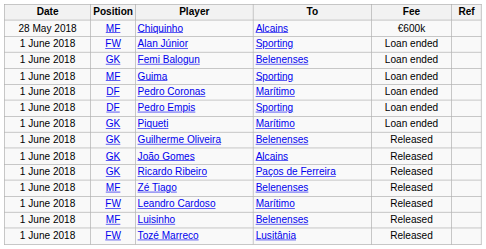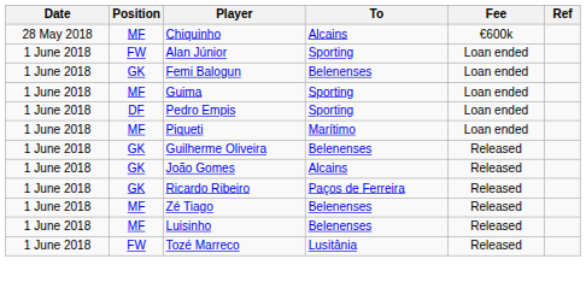 <table class="wikitable" style="text-align: center;">
 <tr>
 <th width=130>Date</th>
 <th width=60>Position</th>
 <th width=180>Player</th>
 <th width=180>To</th>
 <th width=120>Fee</th>
 <th width=40>Ref</th>
 </tr>
 <tr>
 <td>28 May 2018</td>
 <td><a href='#'>MF</a></td>
 <td style="text-align:left;"> <a href='#'>Chiquinho</a></td>
 <td style="text-align:left;"> <a href='#'>Alcains</a></td>
 <td>€600k</td>
 <td></td>
 </tr>
 <tr>
 <td>1 June 2018</td>
 <td><a href='#'>FW</a></td>
 <td style="text-align:left;"> <a href='#'>Alan Júnior</a></td>
 <td style="text-align:left;"> <a href='#'>Sporting</a></td>
 <td>Loan ended</td>
 <td></td>
 </tr>
 <tr>
 <td>1 June 2018</td>
 <td><a href='#'>GK</a></td>
 <td style="text-align:left;"> <a href='#'>Femi Balogun</a></td>
 <td style="text-align:left;"> <a href='#'>Belenenses</a></td>
 <td>Loan ended</td>
 <td></td>
 </tr>
 <tr>
 <td>1 June 2018</td>
 <td><a href='#'>MF</a></td>
 <td style="text-align:left;"> <a href='#'>Guima</a></td>
 <td style="text-align:left;"> <a href='#'>Sporting</a></td>
 <td>Loan ended</td>
 <td></td>
 </tr>
 <tr>
 <td>1 June 2018</td>
 <td><a href='#'>DF</a></td>
-<td style="text-align:left;"> <a href='#'>Pedro Coronas</a></td>
-<td style="text-align:left;"> <a href='#'>Marítimo</a></td>
-<td>Loan ended</td>
-<td></td>
-</tr>
-<tr>
-<td>1 June 2018</td>
-<td><a href='#'>DF</a></td>
 <td style="text-align:left;"> <a href='#'>Pedro Empis</a></td>
 <td style="text-align:left;"> <a href='#'>Sporting</a></td>
 <td>Loan ended</td>
 <td></td>
 </tr>
 <tr>
 <td>1 June 2018</td>
-<td><a href='#'>GK</a></td>
+<td><a href='#'>MF</a></td>
 <td style="text-align:left;"> <a href='#'>Piqueti</a></td>
 <td style="text-align:left;"> <a href='#'>Marítimo</a></td>
 <td>Loan ended</td>
 <td></td>
 </tr>
 <tr>
 <td>1 June 2018</td>
 <td><a href='#'>GK</a></td>
 <td style="text-align:left;"> <a href='#'>Guilherme Oliveira</a></td>
 <td style="text-align:left;"> <a href='#'>Belenenses</a></td>
 <td>Released</td>
 <td></td>
 </tr>
 <tr>
 <td>1 June 2018</td>
 <td><a href='#'>GK</a></td>
 <td style="text-align:left;"> <a href='#'>João Gomes</a></td>
 <td style="text-align:left;"> <a href='#'>Alcains</a></td>
 <td>Released</td>
 <td></td>
 </tr>
 <tr>
 <td>1 June 2018</td>
 <td><a href='#'>GK</a></td>
 <td style="text-align:left;"> <a href='#'>Ricardo Ribeiro</a></td>
 <td style="text-align:left;"> <a href='#'>Paços de Ferreira</a></td>
 <td>Released</td>
 <td></td>
 </tr>
 <tr>
 <td>1 June 2018</td>
 <td><a href='#'>MF</a></td>
 <td style="text-align:left;"> <a href='#'>Zé Tiago</a></td>
 <td style="text-align:left;"> <a href='#'>Belenenses</a></td>
 <td>Released</td>
 <td></td>
 </tr>
 <tr>
 <td>1 June 2018</td>
-<td><a href='#'>FW</a></td>
-<td style="text-align:left;"> <a href='#'>Leandro Cardoso</a></td>
-<td style="text-align:left;"> <a href='#'>Marítimo</a></td>
-<td>Released</td>
-<td></td>
-</tr>
-<tr>
-<td>1 June 2018</td>
 <td><a href='#'>MF</a></td>
 <td style="text-align:left;"> <a href='#'>Luisinho</a></td>
 <td style="text-align:left;"> <a href='#'>Belenenses</a></td>
 <td>Released</td>
 <td></td>
 </tr>
 <tr>
 <td>1 June 2018</td>
 <td><a href='#'>FW</a></td>
 <td style="text-align:left;"> <a href='#'>Tozé Marreco</a></td>
 <td style="text-align:left;"> <a href='#'>Lusitânia</a></td>
 <td>Released</td>
 <td></td>
 </tr>
 </table>
